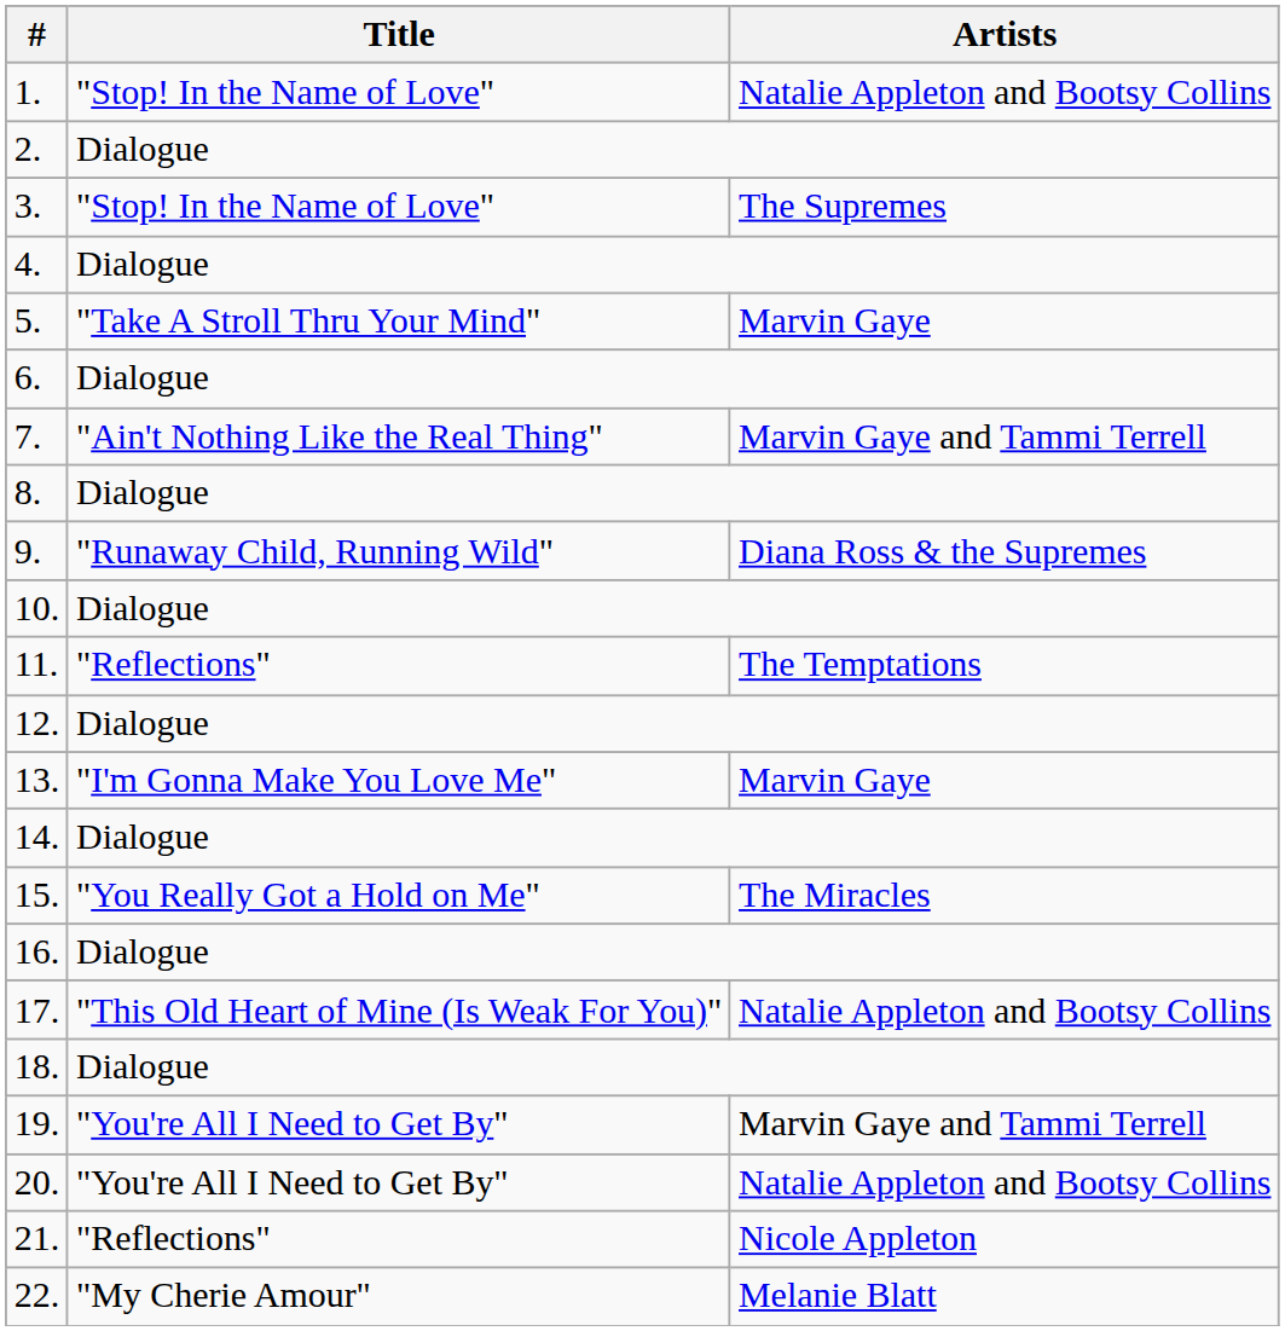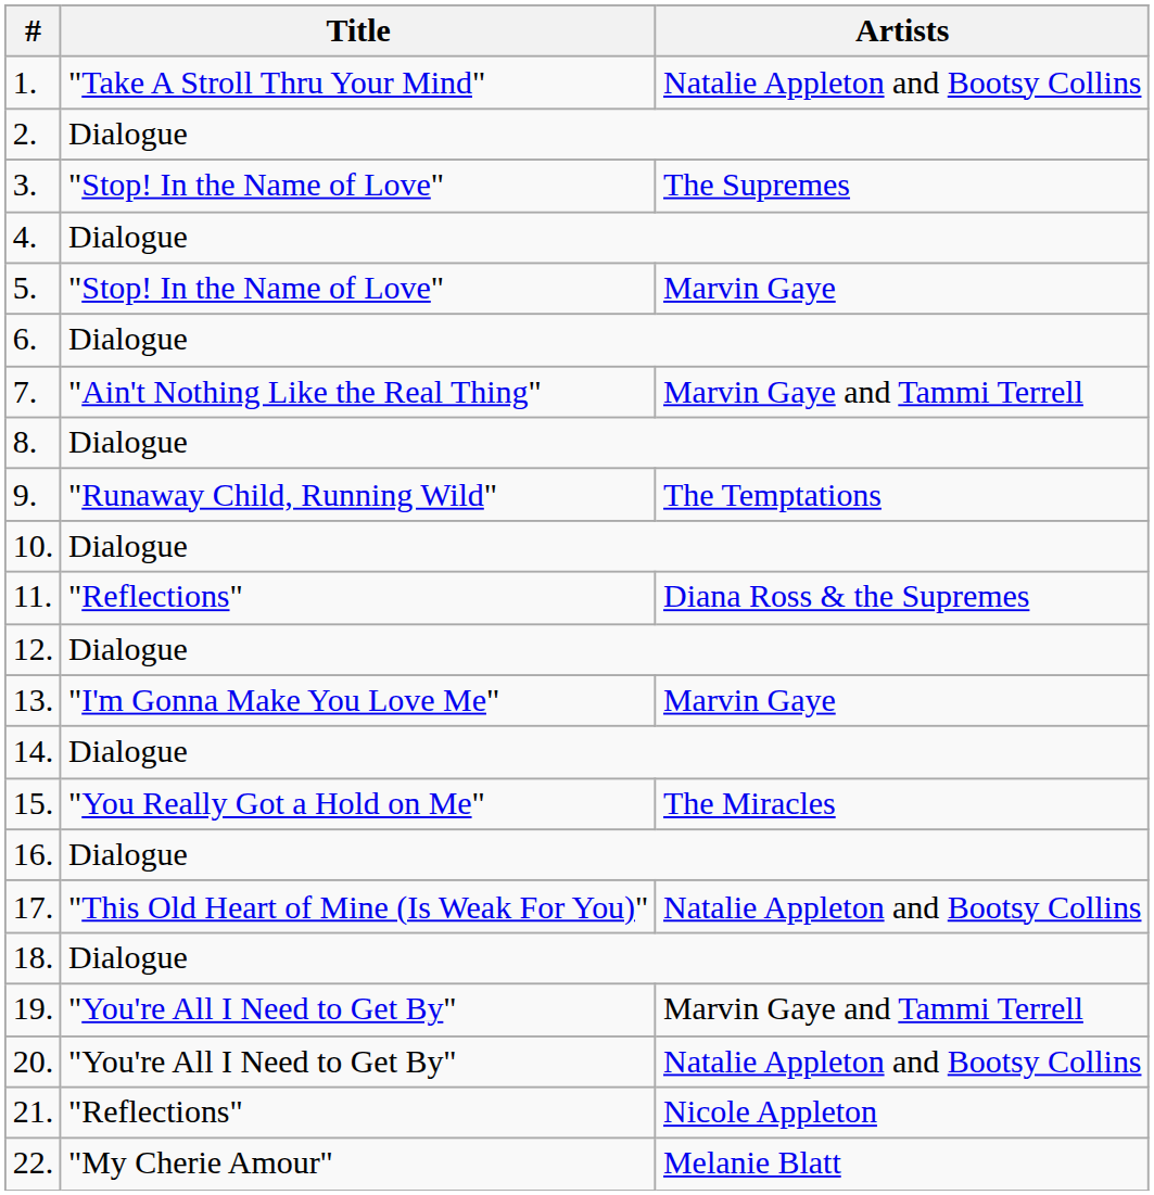 <table class="wikitable">
 <tr>
 <th bgcolor="#ebf5ff">#</th>
 <th bgcolor="#ebf5ff">Title</th>
 <th bgcolor="#ebf5ff">Artists</th>
 </tr>
 <tr>
 <td>1.</td>
-<td>"<a href='#'>Stop! In the Name of Love</a>"</td>
+<td>"<a href='#'>Take A Stroll Thru Your Mind</a>"</td>
 <td><a href='#'>Natalie Appleton</a> and <a href='#'>Bootsy Collins</a></td>
 </tr>
 <tr>
 <td>2.</td>
 <td colspan=2>Dialogue</td>
 </tr>
 <tr>
 <td>3.</td>
 <td>"<a href='#'>Stop! In the Name of Love</a>"</td>
 <td><a href='#'>The Supremes</a></td>
 </tr>
 <tr>
 <td>4.</td>
 <td colspan=2>Dialogue</td>
 </tr>
 <tr>
 <td>5.</td>
-<td>"<a href='#'>Take A Stroll Thru Your Mind</a>"</td>
+<td>"<a href='#'>Stop! In the Name of Love</a>"</td>
 <td><a href='#'>Marvin Gaye</a></td>
 </tr>
 <tr>
 <td>6.</td>
 <td colspan=2>Dialogue</td>
 </tr>
 <tr>
 <td>7.</td>
 <td>"<a href='#'>Ain't Nothing Like the Real Thing</a>"</td>
 <td><a href='#'>Marvin Gaye</a> and <a href='#'>Tammi Terrell</a></td>
 </tr>
 <tr>
 <td>8.</td>
 <td colspan=2>Dialogue</td>
 </tr>
 <tr>
 <td>9.</td>
 <td>"<a href='#'>Runaway Child, Running Wild</a>"</td>
-<td><a href='#'>Diana Ross & the Supremes</a></td>
+<td><a href='#'>The Temptations</a></td>
 </tr>
 <tr>
 <td>10.</td>
 <td colspan=2>Dialogue</td>
 </tr>
 <tr>
 <td>11.</td>
 <td>"<a href='#'>Reflections</a>"</td>
-<td><a href='#'>The Temptations</a></td>
+<td><a href='#'>Diana Ross & the Supremes</a></td>
 </tr>
 <tr>
 <td>12.</td>
 <td colspan=2>Dialogue</td>
 </tr>
 <tr>
 <td>13.</td>
 <td>"<a href='#'>I'm Gonna Make You Love Me</a>"</td>
 <td><a href='#'>Marvin Gaye</a></td>
 </tr>
 <tr>
 <td>14.</td>
 <td colspan=2>Dialogue</td>
 </tr>
 <tr>
 <td>15.</td>
 <td>"<a href='#'>You Really Got a Hold on Me</a>"</td>
 <td><a href='#'>The Miracles</a></td>
 </tr>
 <tr>
 <td>16.</td>
 <td colspan=2>Dialogue</td>
 </tr>
 <tr>
 <td>17.</td>
 <td>"<a href='#'>This Old Heart of Mine (Is Weak For You)</a>"</td>
 <td><a href='#'>Natalie Appleton</a> and <a href='#'>Bootsy Collins</a></td>
 </tr>
 <tr>
 <td>18.</td>
 <td colspan=2>Dialogue</td>
 </tr>
 <tr>
 <td>19.</td>
 <td>"<a href='#'>You're All I Need to Get By</a>"</td>
 <td>Marvin Gaye and <a href='#'>Tammi Terrell</a></td>
 </tr>
 <tr>
 <td>20.</td>
 <td>"You're All I Need to Get By"</td>
 <td><a href='#'>Natalie Appleton</a> and <a href='#'>Bootsy Collins</a></td>
 </tr>
 <tr>
 <td>21.</td>
 <td>"Reflections"</td>
 <td><a href='#'>Nicole Appleton</a></td>
 </tr>
 <tr>
 <td>22.</td>
 <td>"My Cherie Amour"</td>
 <td><a href='#'>Melanie Blatt</a></td>
 </tr>
 </table>
